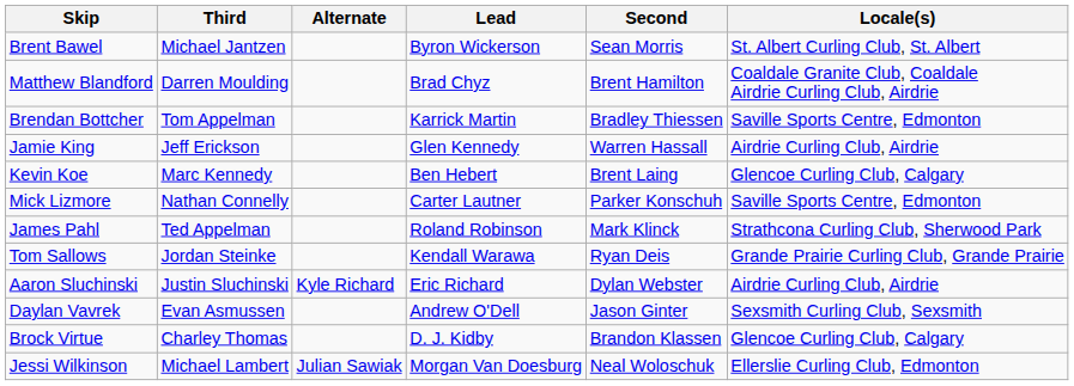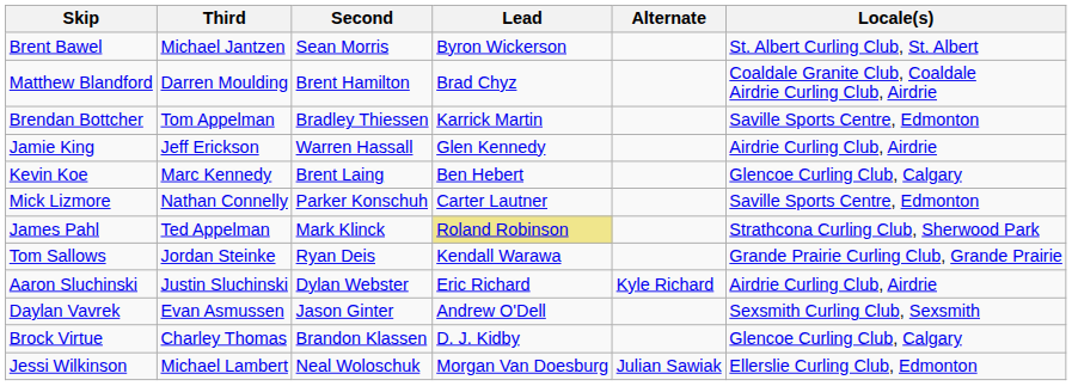 <table class="wikitable">
 <tr>
 <th>Skip</th>
 <th>Third</th>
+<th>Second</th>
+<th>Lead</th>
 <th>Alternate</th>
-<th>Lead</th>
-<th>Second</th>
 <th>Locale(s)</th>
 </tr>
 <tr>
 <td><a href='#'>Brent Bawel</a></td>
 <td><a href='#'>Michael Jantzen</a></td>
+<td><a href='#'>Sean Morris</a></td>
+<td><a href='#'>Byron Wickerson</a></td>
 <td></td>
-<td><a href='#'>Byron Wickerson</a></td>
-<td><a href='#'>Sean Morris</a></td>
 <td><a href='#'>St. Albert Curling Club</a>, <a href='#'>St. Albert</a></td>
 </tr>
 <tr>
 <td><a href='#'>Matthew Blandford</a></td>
 <td><a href='#'>Darren Moulding</a></td>
+<td><a href='#'>Brent Hamilton</a></td>
+<td><a href='#'>Brad Chyz</a></td>
 <td></td>
-<td><a href='#'>Brad Chyz</a></td>
-<td><a href='#'>Brent Hamilton</a></td>
 <td><a href='#'>Coaldale Granite Club</a>, <a href='#'>Coaldale</a> <br> <a href='#'>Airdrie Curling Club</a>, <a href='#'>Airdrie</a></td>
 </tr>
 <tr>
 <td><a href='#'>Brendan Bottcher</a></td>
 <td><a href='#'>Tom Appelman</a></td>
+<td><a href='#'>Bradley Thiessen</a></td>
+<td><a href='#'>Karrick Martin</a></td>
 <td></td>
-<td><a href='#'>Karrick Martin</a></td>
-<td><a href='#'>Bradley Thiessen</a></td>
 <td><a href='#'>Saville Sports Centre</a>, <a href='#'>Edmonton</a></td>
 </tr>
 <tr>
 <td><a href='#'>Jamie King</a></td>
 <td><a href='#'>Jeff Erickson</a></td>
+<td><a href='#'>Warren Hassall</a></td>
+<td><a href='#'>Glen Kennedy</a></td>
 <td></td>
-<td><a href='#'>Glen Kennedy</a></td>
-<td><a href='#'>Warren Hassall</a></td>
 <td><a href='#'>Airdrie Curling Club</a>, <a href='#'>Airdrie</a></td>
 </tr>
 <tr>
 <td><a href='#'>Kevin Koe</a></td>
 <td><a href='#'>Marc Kennedy</a></td>
+<td><a href='#'>Brent Laing</a></td>
+<td><a href='#'>Ben Hebert</a></td>
 <td></td>
-<td><a href='#'>Ben Hebert</a></td>
-<td><a href='#'>Brent Laing</a></td>
 <td><a href='#'>Glencoe Curling Club</a>, <a href='#'>Calgary</a></td>
 </tr>
 <tr>
 <td><a href='#'>Mick Lizmore</a></td>
 <td><a href='#'>Nathan Connelly</a></td>
+<td><a href='#'>Parker Konschuh</a></td>
+<td><a href='#'>Carter Lautner</a></td>
 <td></td>
-<td><a href='#'>Carter Lautner</a></td>
-<td><a href='#'>Parker Konschuh</a></td>
 <td><a href='#'>Saville Sports Centre</a>, <a href='#'>Edmonton</a></td>
 </tr>
 <tr>
 <td><a href='#'>James Pahl</a></td>
 <td><a href='#'>Ted Appelman</a></td>
+<td><a href='#'>Mark Klinck</a></td>
+<td style="background: khaki;"><a href='#'>Roland Robinson</a></td>
 <td></td>
-<td><a href='#'>Roland Robinson</a></td>
-<td><a href='#'>Mark Klinck</a></td>
 <td><a href='#'>Strathcona Curling Club</a>, <a href='#'>Sherwood Park</a></td>
 </tr>
 <tr>
 <td><a href='#'>Tom Sallows</a></td>
 <td><a href='#'>Jordan Steinke</a></td>
+<td><a href='#'>Ryan Deis</a></td>
+<td><a href='#'>Kendall Warawa</a></td>
 <td></td>
-<td><a href='#'>Kendall Warawa</a></td>
-<td><a href='#'>Ryan Deis</a></td>
 <td><a href='#'>Grande Prairie Curling Club</a>, <a href='#'>Grande Prairie</a></td>
 </tr>
 <tr>
 <td><a href='#'>Aaron Sluchinski</a></td>
 <td><a href='#'>Justin Sluchinski</a></td>
+<td><a href='#'>Dylan Webster</a></td>
+<td><a href='#'>Eric Richard</a></td>
 <td><a href='#'>Kyle Richard</a></td>
-<td><a href='#'>Eric Richard</a></td>
-<td><a href='#'>Dylan Webster</a></td>
 <td><a href='#'>Airdrie Curling Club</a>, <a href='#'>Airdrie</a></td>
 </tr>
 <tr>
 <td><a href='#'>Daylan Vavrek</a></td>
 <td><a href='#'>Evan Asmussen</a></td>
+<td><a href='#'>Jason Ginter</a></td>
+<td><a href='#'>Andrew O'Dell</a></td>
 <td></td>
-<td><a href='#'>Andrew O'Dell</a></td>
-<td><a href='#'>Jason Ginter</a></td>
 <td><a href='#'>Sexsmith Curling Club</a>, <a href='#'>Sexsmith</a></td>
 </tr>
 <tr>
 <td><a href='#'>Brock Virtue</a></td>
 <td><a href='#'>Charley Thomas</a></td>
+<td><a href='#'>Brandon Klassen</a></td>
+<td><a href='#'>D. J. Kidby</a></td>
 <td></td>
-<td><a href='#'>D. J. Kidby</a></td>
-<td><a href='#'>Brandon Klassen</a></td>
 <td><a href='#'>Glencoe Curling Club</a>, <a href='#'>Calgary</a></td>
 </tr>
 <tr>
 <td><a href='#'>Jessi Wilkinson</a></td>
 <td><a href='#'>Michael Lambert</a></td>
+<td><a href='#'>Neal Woloschuk</a></td>
+<td><a href='#'>Morgan Van Doesburg</a></td>
 <td><a href='#'>Julian Sawiak</a></td>
-<td><a href='#'>Morgan Van Doesburg</a></td>
-<td><a href='#'>Neal Woloschuk</a></td>
 <td><a href='#'>Ellerslie Curling Club</a>, <a href='#'>Edmonton</a></td>
 </tr>
 </table>
